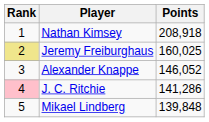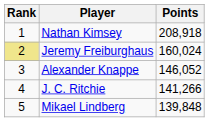 <table class="wikitable">
 <tr>
 <th>Rank</th>
 <th>Player</th>
 <th>Points</th>
 </tr>
 <tr>
 <td align=center>1</td>
 <td> <a href='#'>Nathan Kimsey</a></td>
 <td align=center>208,918</td>
 </tr>
 <tr>
 <td align=center style="background: khaki;">2</td>
 <td> <a href='#'>Jeremy Freiburghaus</a></td>
-<td align=center>160,025</td>
+<td align=center>160,024</td>
 </tr>
 <tr>
 <td align=center>3</td>
 <td> <a href='#'>Alexander Knappe</a></td>
 <td align=center>146,052</td>
 </tr>
 <tr>
-<td align=center style="background: pink;">4</td>
+<td align=center>4</td>
 <td> <a href='#'>J. C. Ritchie</a></td>
-<td align=center>141,286</td>
+<td align=center>141,266</td>
 </tr>
 <tr>
 <td align=center>5</td>
 <td> <a href='#'>Mikael Lindberg</a></td>
 <td align=center>139,848</td>
 </tr>
 </table>
